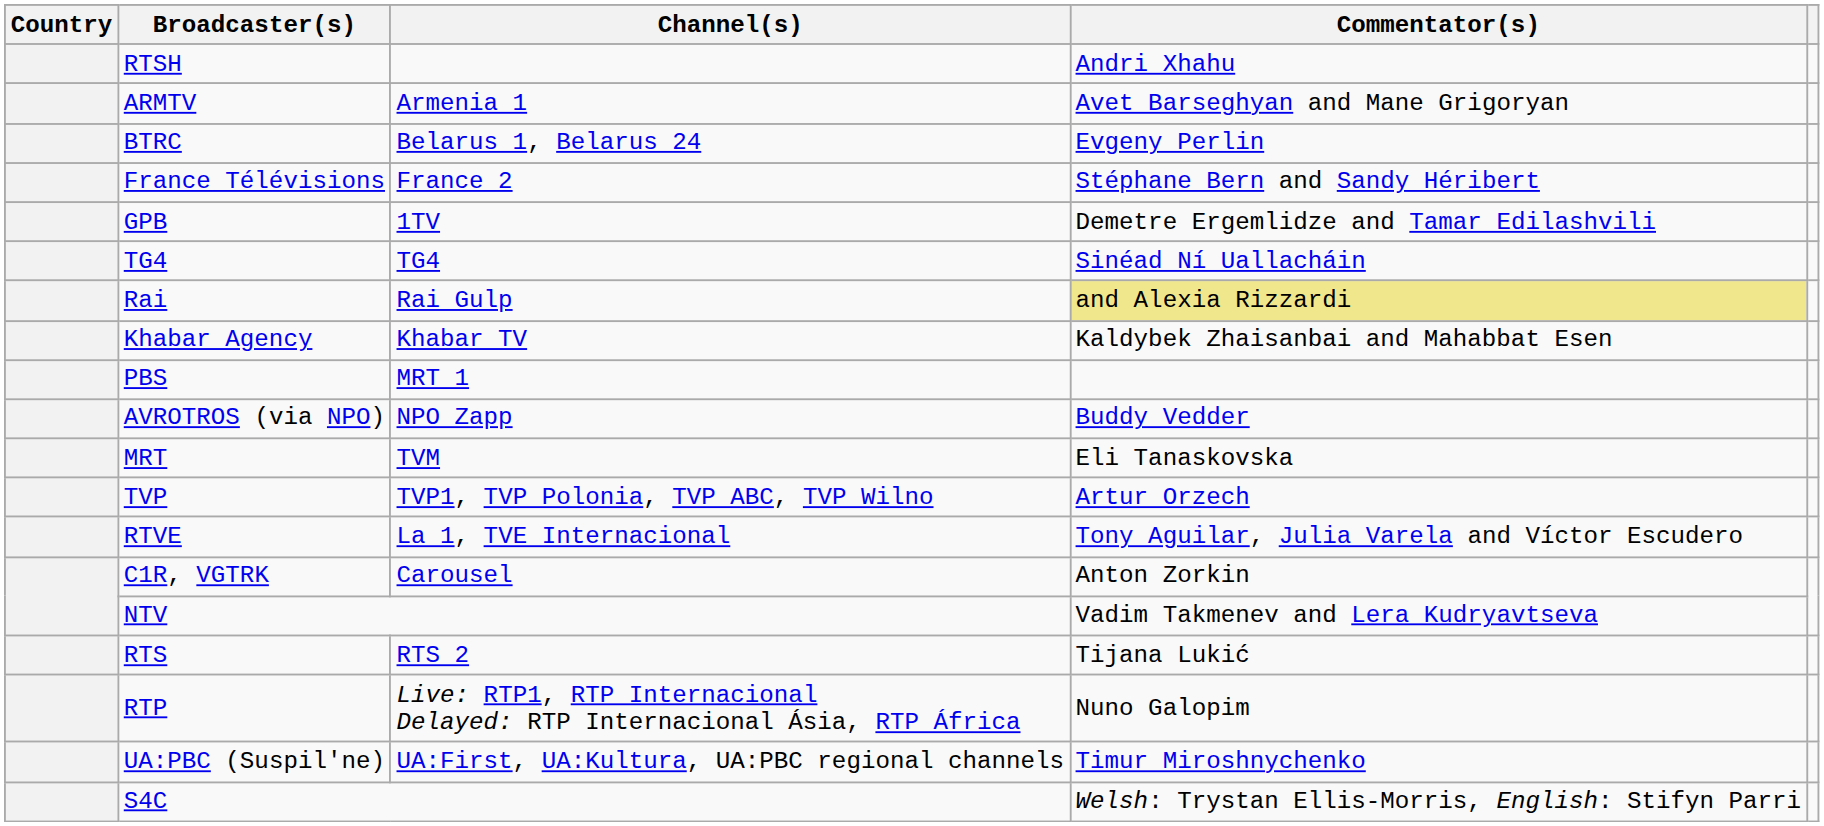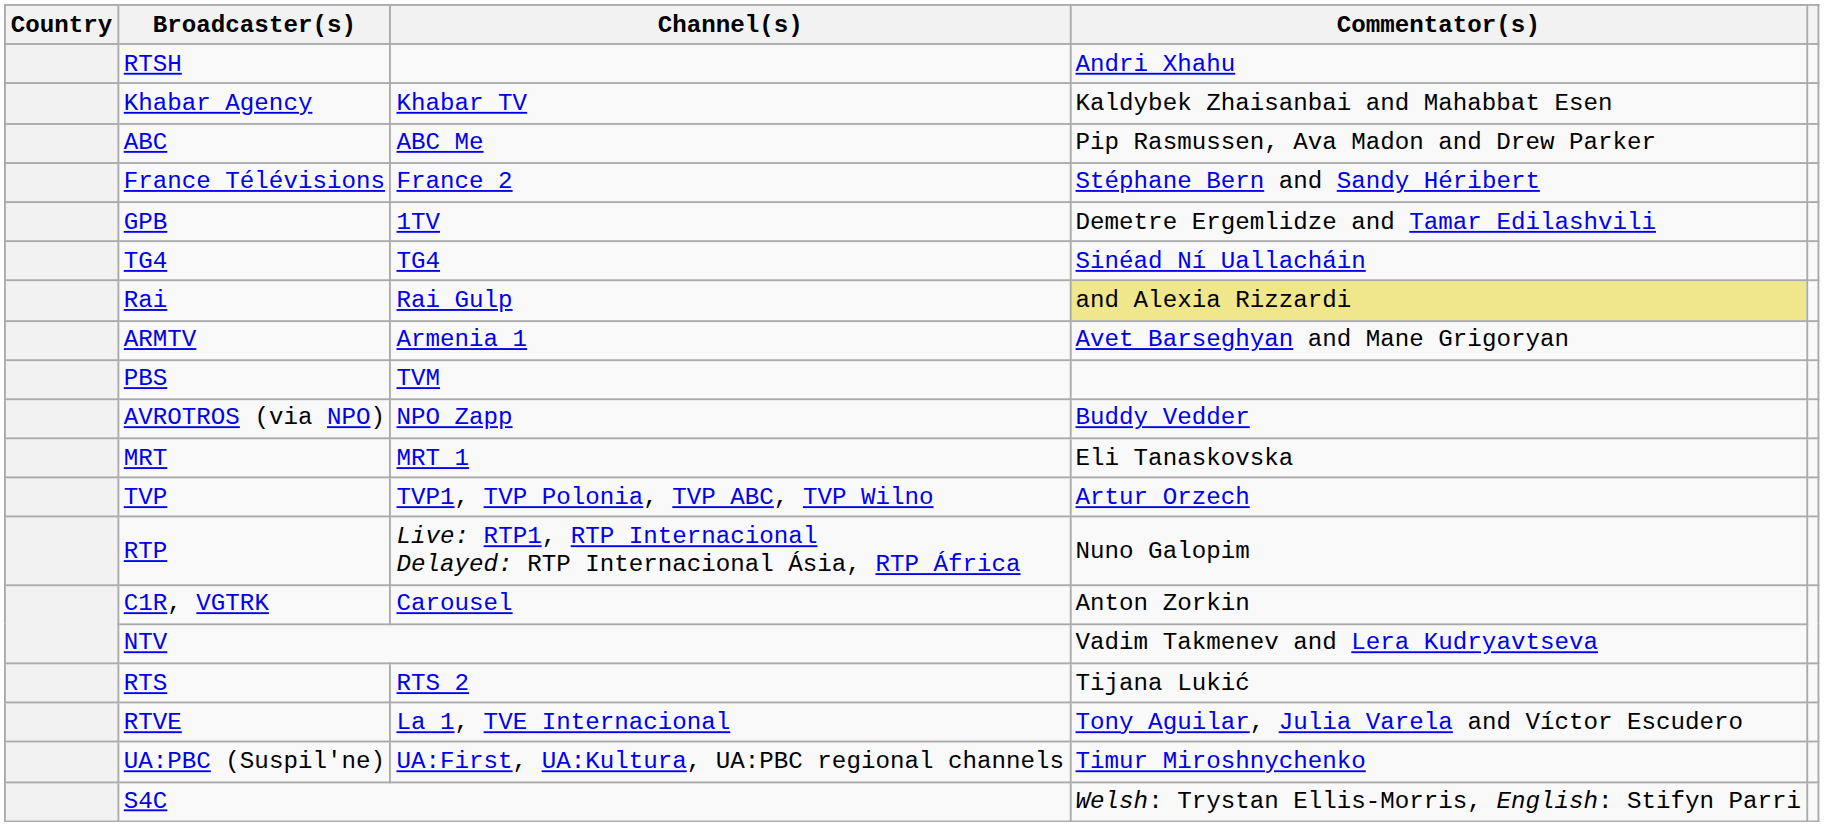 <table class="wikitable plainrowheaders">
 <tr>
 <th scope="col">Country</th>
 <th scope="col">Broadcaster(s)</th>
 <th>Channel(s)</th>
 <th scope="col">Commentator(s)</th>
 <th scope="col"></th>
 </tr>
 <tr>
 <th scope="row"></th>
 <td><a href='#'>RTSH</a></td>
 <td></td>
 <td><a href='#'>Andri Xhahu</a></td>
 <td></td>
 </tr>
 <tr>
 <th scope="row"></th>
-<td><a href='#'>ARMTV</a></td>
-<td><a href='#'>Armenia 1</a></td>
-<td><a href='#'>Avet Barseghyan</a> and Mane Grigoryan</td>
+<td><a href='#'>Khabar Agency</a></td>
+<td><a href='#'>Khabar TV</a></td>
+<td>Kaldybek Zhaisanbai and Mahabbat Esen</td>
 <td></td>
 </tr>
 <tr>
 <th scope="row"></th>
-<td><a href='#'>BTRC</a></td>
-<td><a href='#'>Belarus 1</a>, <a href='#'>Belarus 24</a></td>
-<td><a href='#'>Evgeny Perlin</a></td>
+<td><a href='#'>ABC</a></td>
+<td><a href='#'>ABC Me</a></td>
+<td>Pip Rasmussen, Ava Madon and Drew Parker</td>
 <td></td>
 </tr>
 <tr>
 <th scope="row"></th>
 <td><a href='#'>France Télévisions</a></td>
 <td><a href='#'>France 2</a></td>
 <td><a href='#'>Stéphane Bern</a> and <a href='#'>Sandy Héribert</a></td>
 <td></td>
 </tr>
 <tr>
 <th scope="row"></th>
 <td><a href='#'>GPB</a></td>
 <td><a href='#'>1TV</a></td>
 <td>Demetre Ergemlidze and <a href='#'>Tamar Edilashvili</a></td>
 <td></td>
 </tr>
 <tr>
 <th scope="row"></th>
 <td><a href='#'>TG4</a></td>
 <td><a href='#'>TG4</a></td>
 <td><a href='#'>Sinéad Ní Uallacháin</a></td>
 <td></td>
 </tr>
 <tr>
 <th scope="row"></th>
 <td><a href='#'>Rai</a></td>
 <td><a href='#'>Rai Gulp</a></td>
 <td style="background: khaki;"> and Alexia Rizzardi</td>
 <td></td>
 </tr>
 <tr>
 <th scope="row"></th>
-<td><a href='#'>Khabar Agency</a></td>
-<td><a href='#'>Khabar TV</a></td>
-<td>Kaldybek Zhaisanbai and Mahabbat Esen</td>
+<td><a href='#'>ARMTV</a></td>
+<td><a href='#'>Armenia 1</a></td>
+<td><a href='#'>Avet Barseghyan</a> and Mane Grigoryan</td>
 <td></td>
 </tr>
 <tr>
 <th scope="row"></th>
 <td><a href='#'>PBS</a></td>
-<td><a href='#'>MRT 1</a></td>
+<td><a href='#'>TVM</a></td>
 <td></td>
 </tr>
 <tr>
 <th scope="row"></th>
 <td><a href='#'>AVROTROS</a> (via <a href='#'>NPO</a>)</td>
 <td><a href='#'>NPO Zapp</a></td>
 <td><a href='#'>Buddy Vedder</a></td>
 <td></td>
 </tr>
 <tr>
 <th scope="row"></th>
 <td><a href='#'>MRT</a></td>
-<td><a href='#'>TVM</a></td>
+<td><a href='#'>MRT 1</a></td>
 <td>Eli Tanaskovska</td>
 <td></td>
 </tr>
 <tr>
 <th scope="row"></th>
 <td><a href='#'>TVP</a></td>
 <td><a href='#'>TVP1</a>, <a href='#'>TVP Polonia</a>, <a href='#'>TVP ABC</a>, <a href='#'>TVP Wilno</a></td>
 <td><a href='#'>Artur Orzech</a></td>
 <td></td>
 </tr>
 <tr>
 <th scope="row"></th>
-<td><a href='#'>RTVE</a></td>
-<td><a href='#'>La 1</a>, <a href='#'>TVE Internacional</a></td>
-<td><a href='#'>Tony Aguilar</a>, <a href='#'>Julia Varela</a> and Víctor Escudero</td>
+<td><a href='#'>RTP</a></td>
+<td><em>Live:</em> <a href='#'>RTP1</a>, <a href='#'>RTP Internacional</a><br><em>Delayed:</em> RTP Internacional Ásia, <a href='#'>RTP África</a></td>
+<td>Nuno Galopim</td>
 <td></td>
 </tr>
 <tr>
 <th scope="rowgroup" rowspan="2"></th>
 <td><a href='#'>C1R</a>, <a href='#'>VGTRK</a></td>
 <td><a href='#'>Carousel</a></td>
 <td>Anton Zorkin</td>
 <td rowspan="2"></td>
 </tr>
 <tr>
 <td colspan="2"><a href='#'>NTV</a></td>
 <td>Vadim Takmenev and <a href='#'>Lera Kudryavtseva</a></td>
 </tr>
 <tr>
 <th scope="row"></th>
 <td><a href='#'>RTS</a></td>
 <td><a href='#'>RTS 2</a></td>
 <td>Tijana Lukić</td>
 <td></td>
 </tr>
 <tr>
 <th scope="row"></th>
-<td><a href='#'>RTP</a></td>
-<td><em>Live:</em> <a href='#'>RTP1</a>, <a href='#'>RTP Internacional</a><br><em>Delayed:</em> RTP Internacional Ásia, <a href='#'>RTP África</a></td>
-<td>Nuno Galopim</td>
+<td><a href='#'>RTVE</a></td>
+<td><a href='#'>La 1</a>, <a href='#'>TVE Internacional</a></td>
+<td><a href='#'>Tony Aguilar</a>, <a href='#'>Julia Varela</a> and Víctor Escudero</td>
 <td></td>
 </tr>
 <tr>
 <th scope="row"></th>
 <td><a href='#'>UA:PBC</a> (Suspil'ne)</td>
 <td><a href='#'>UA:First</a>, <a href='#'>UA:Kultura</a>, UA:PBC regional channels</td>
 <td><a href='#'>Timur Miroshnychenko</a></td>
 <td></td>
 </tr>
 <tr>
 <th scope="row"></th>
 <td colspan="2"><a href='#'>S4C</a></td>
 <td><em>Welsh</em>: Trystan Ellis-Morris, <em>English</em>: Stifyn Parri</td>
 <td></td>
 </tr>
 </table>
